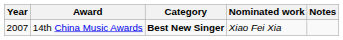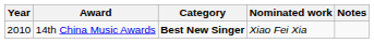 <table class="wikitable sortable">
 <tr>
 <th>Year</th>
 <th>Award</th>
 <th>Category</th>
 <th>Nominated work</th>
 <th>Notes</th>
 </tr>
 <tr>
-<td>2007</td>
+<td>2010</td>
 <td>14th <a href='#'>China Music Awards</a></td>
 <td><strong>Best New Singer</strong></td>
 <td><em>Xiao Fei Xia</em></td>
 <td></td>
 </tr>
 </table>
